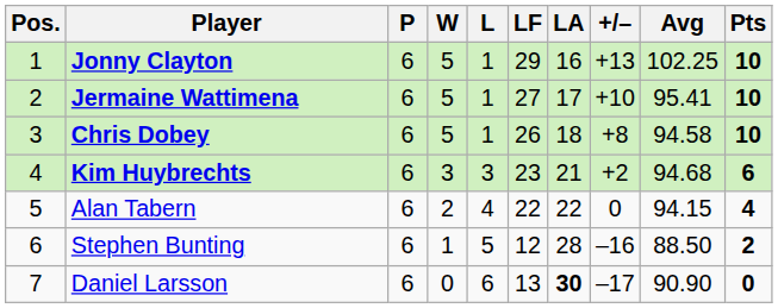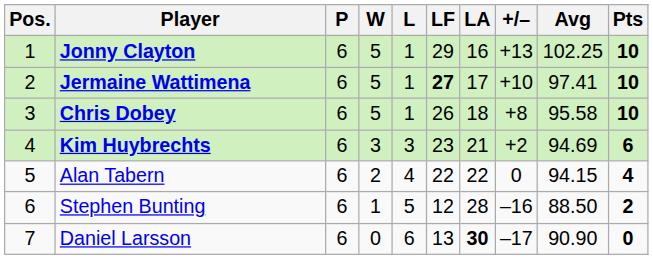 <table class="wikitable" style="text-align:center; margin: 1em auto 1em auto, align:left">
 <tr>
 <th width=20>Pos.</th>
 <th width=212>Player</th>
 <th width=20>P</th>
 <th width=20>W</th>
 <th width=20>L</th>
 <th width=20>LF</th>
 <th width=20>LA</th>
 <th width=25>+/–</th>
 <th width=50>Avg</th>
 <th width=20>Pts</th>
 </tr>
 <tr style="background:#D0F0C0;">
 <td>1</td>
 <td align=left> <strong><a href='#'>Jonny Clayton</a></strong></td>
 <td>6</td>
 <td>5</td>
 <td>1</td>
 <td>29</td>
 <td>16</td>
 <td>+13</td>
 <td>102.25</td>
 <td><strong>10</strong></td>
 </tr>
 <tr style="background:#D0F0C0;">
 <td>2</td>
 <td align=left> <strong><a href='#'>Jermaine Wattimena</a></strong></td>
 <td>6</td>
 <td>5</td>
 <td>1</td>
-<td>27</td>
+<td><strong>27</strong></td>
 <td>17</td>
 <td>+10</td>
-<td>95.41</td>
+<td>97.41</td>
 <td><strong>10</strong></td>
 </tr>
 <tr style="background:#D0F0C0;">
 <td>3</td>
 <td align=left> <strong><a href='#'>Chris Dobey</a></strong></td>
 <td>6</td>
 <td>5</td>
 <td>1</td>
 <td>26</td>
 <td>18</td>
 <td>+8</td>
-<td>94.58</td>
+<td>95.58</td>
 <td><strong>10</strong></td>
 </tr>
 <tr style="background:#D0F0C0;">
 <td>4</td>
 <td align=left> <strong><a href='#'>Kim Huybrechts</a></strong></td>
 <td>6</td>
 <td>3</td>
 <td>3</td>
 <td>23</td>
 <td>21</td>
 <td>+2</td>
-<td>94.68</td>
+<td>94.69</td>
 <td><strong>6</strong></td>
 </tr>
 <tr style=>
 <td>5</td>
 <td align=left> <a href='#'>Alan Tabern</a></td>
 <td>6</td>
 <td>2</td>
 <td>4</td>
 <td>22</td>
 <td>22</td>
 <td>0</td>
 <td>94.15</td>
 <td><strong>4</strong></td>
 </tr>
 <tr style=>
 <td>6</td>
 <td align=left> <a href='#'>Stephen Bunting</a></td>
 <td>6</td>
 <td>1</td>
 <td>5</td>
 <td>12</td>
 <td>28</td>
 <td>–16</td>
 <td>88.50</td>
 <td><strong>2</strong></td>
 </tr>
 <tr style=>
 <td>7</td>
 <td align=left> <a href='#'>Daniel Larsson</a></td>
 <td>6</td>
 <td>0</td>
 <td>6</td>
 <td>13</td>
 <td><strong>30</strong></td>
 <td>–17</td>
 <td>90.90</td>
 <td><strong>0</strong></td>
 </tr>
 </table>
